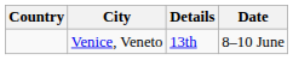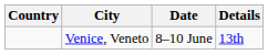 <table class="wikitable sortable">
 <tr>
 <th>Country</th>
 <th>City</th>
+<th>Date</th>
 <th>Details</th>
-<th>Date</th>
 </tr>
 <tr>
 <td></td>
 <td><a href='#'>Venice</a>, Veneto</td>
+<td data-sort-value="1987-06-15">8–10 June</td>
 <td><a href='#'>13th</a></td>
-<td data-sort-value="1987-06-15">8–10 June</td>
 </tr>
 </table>
